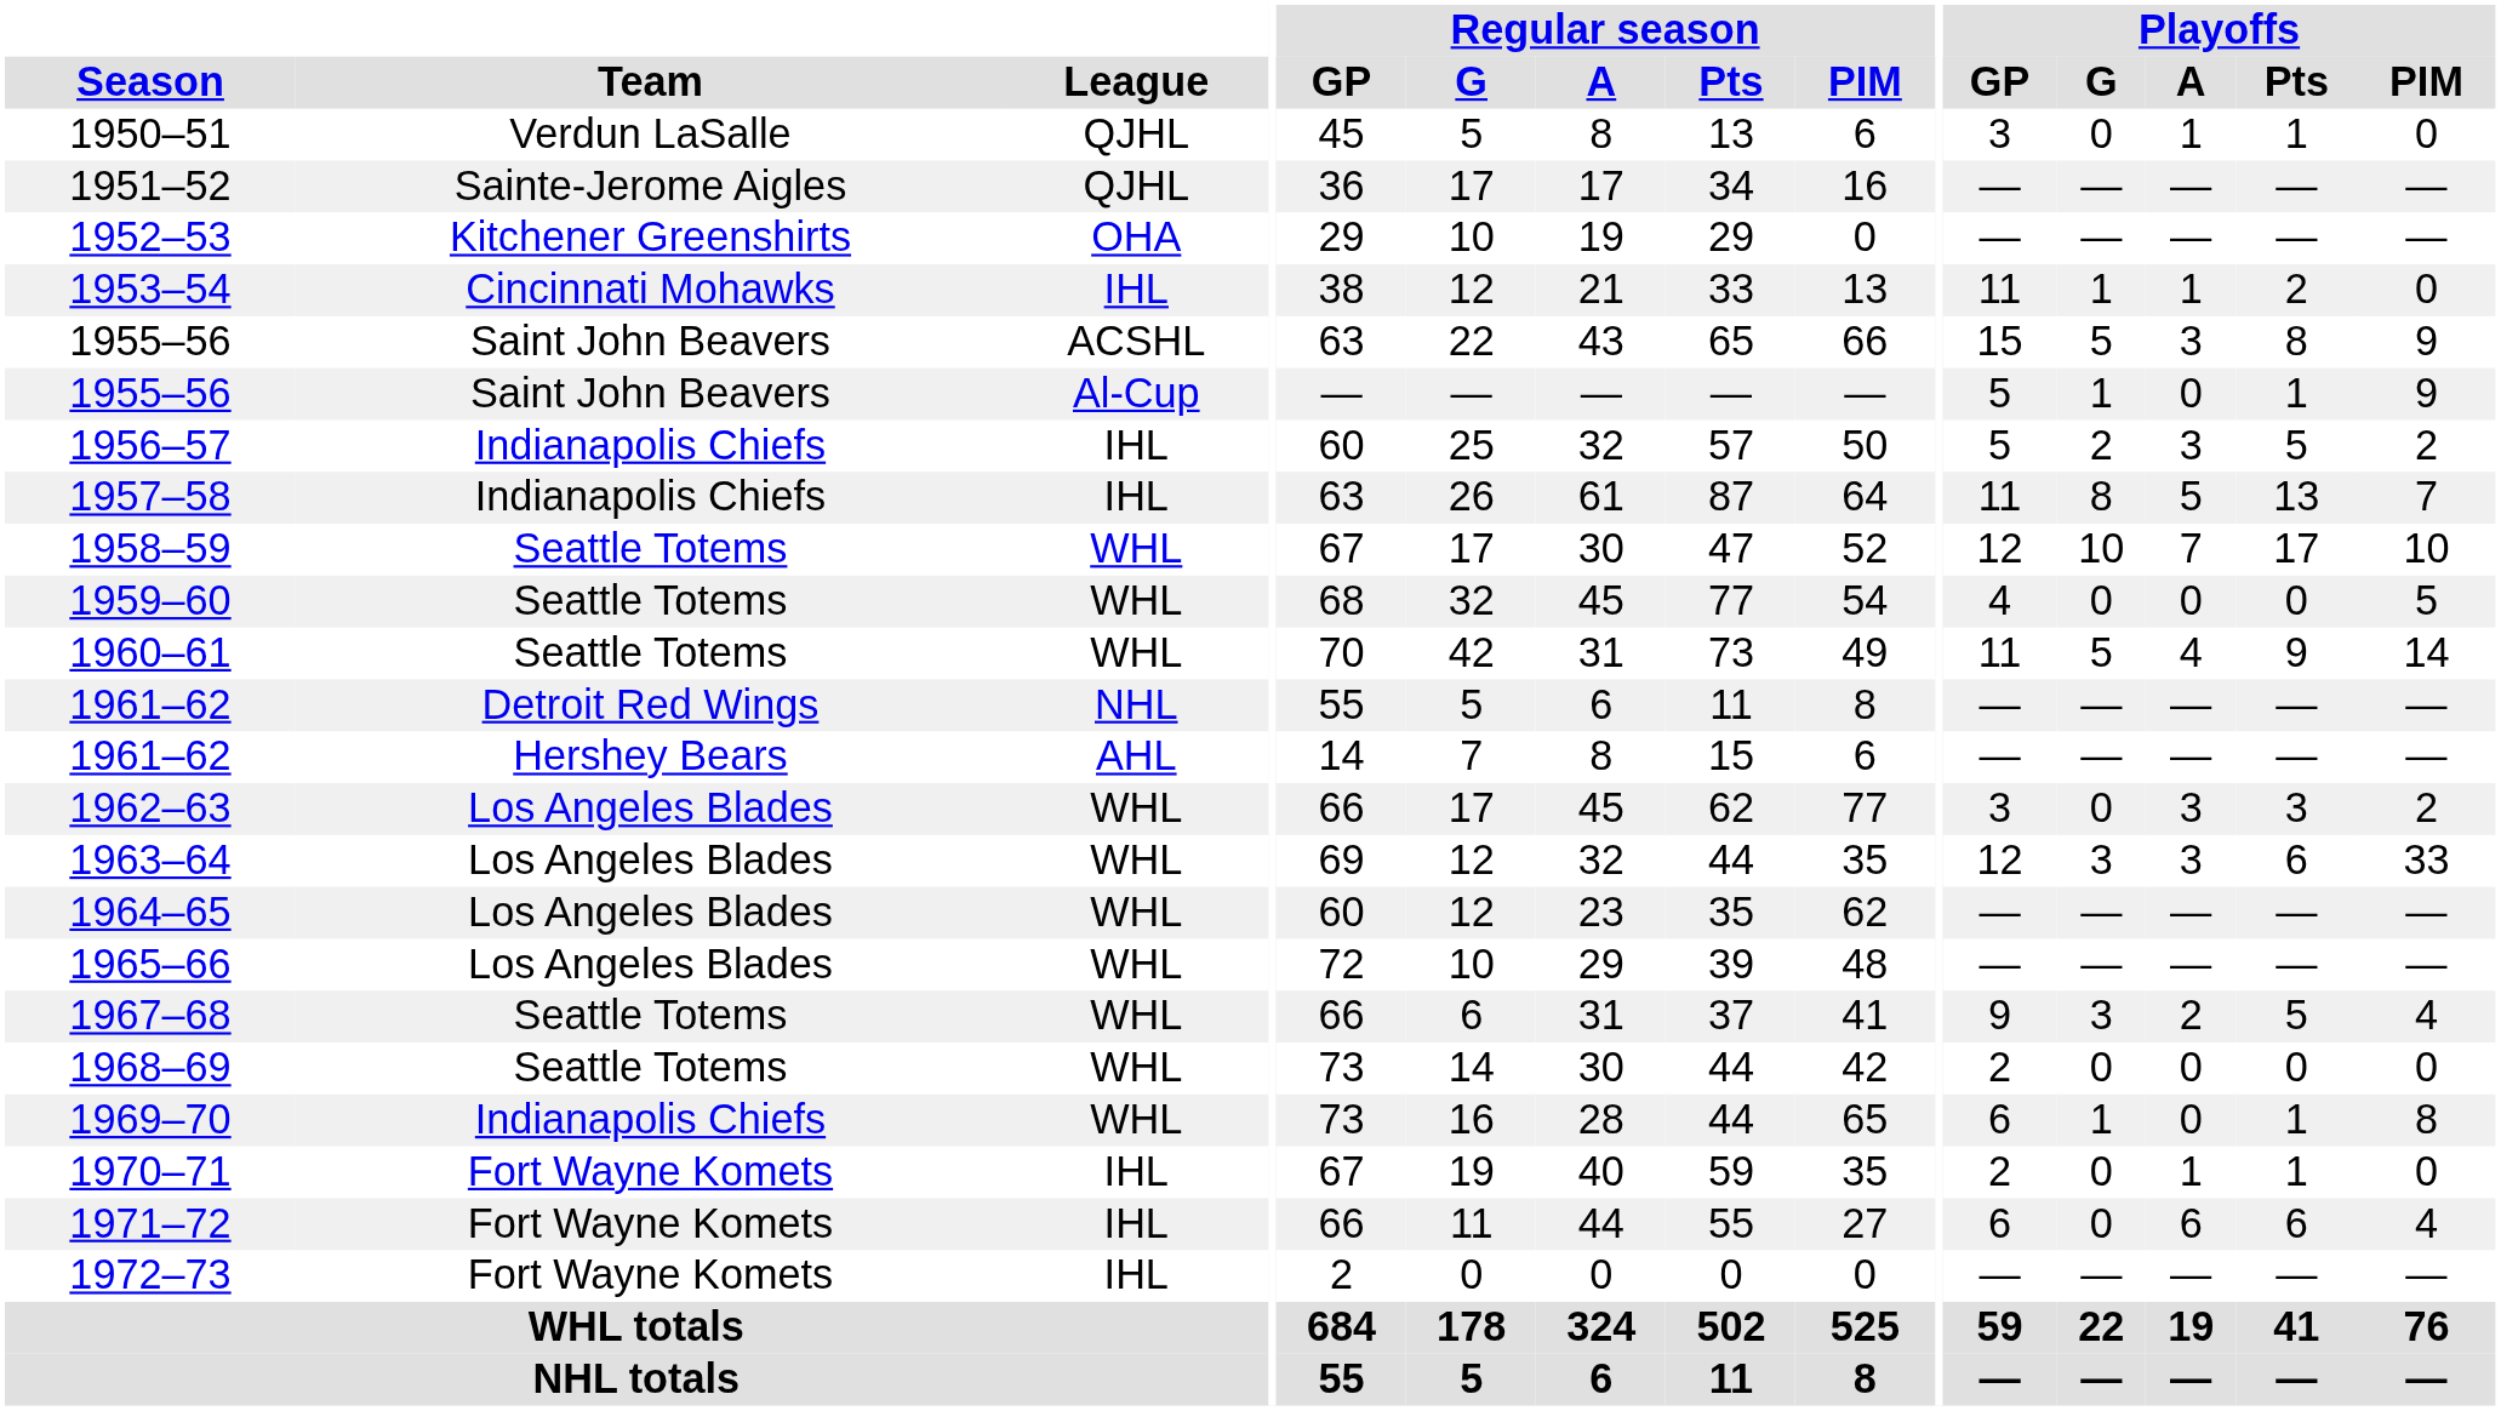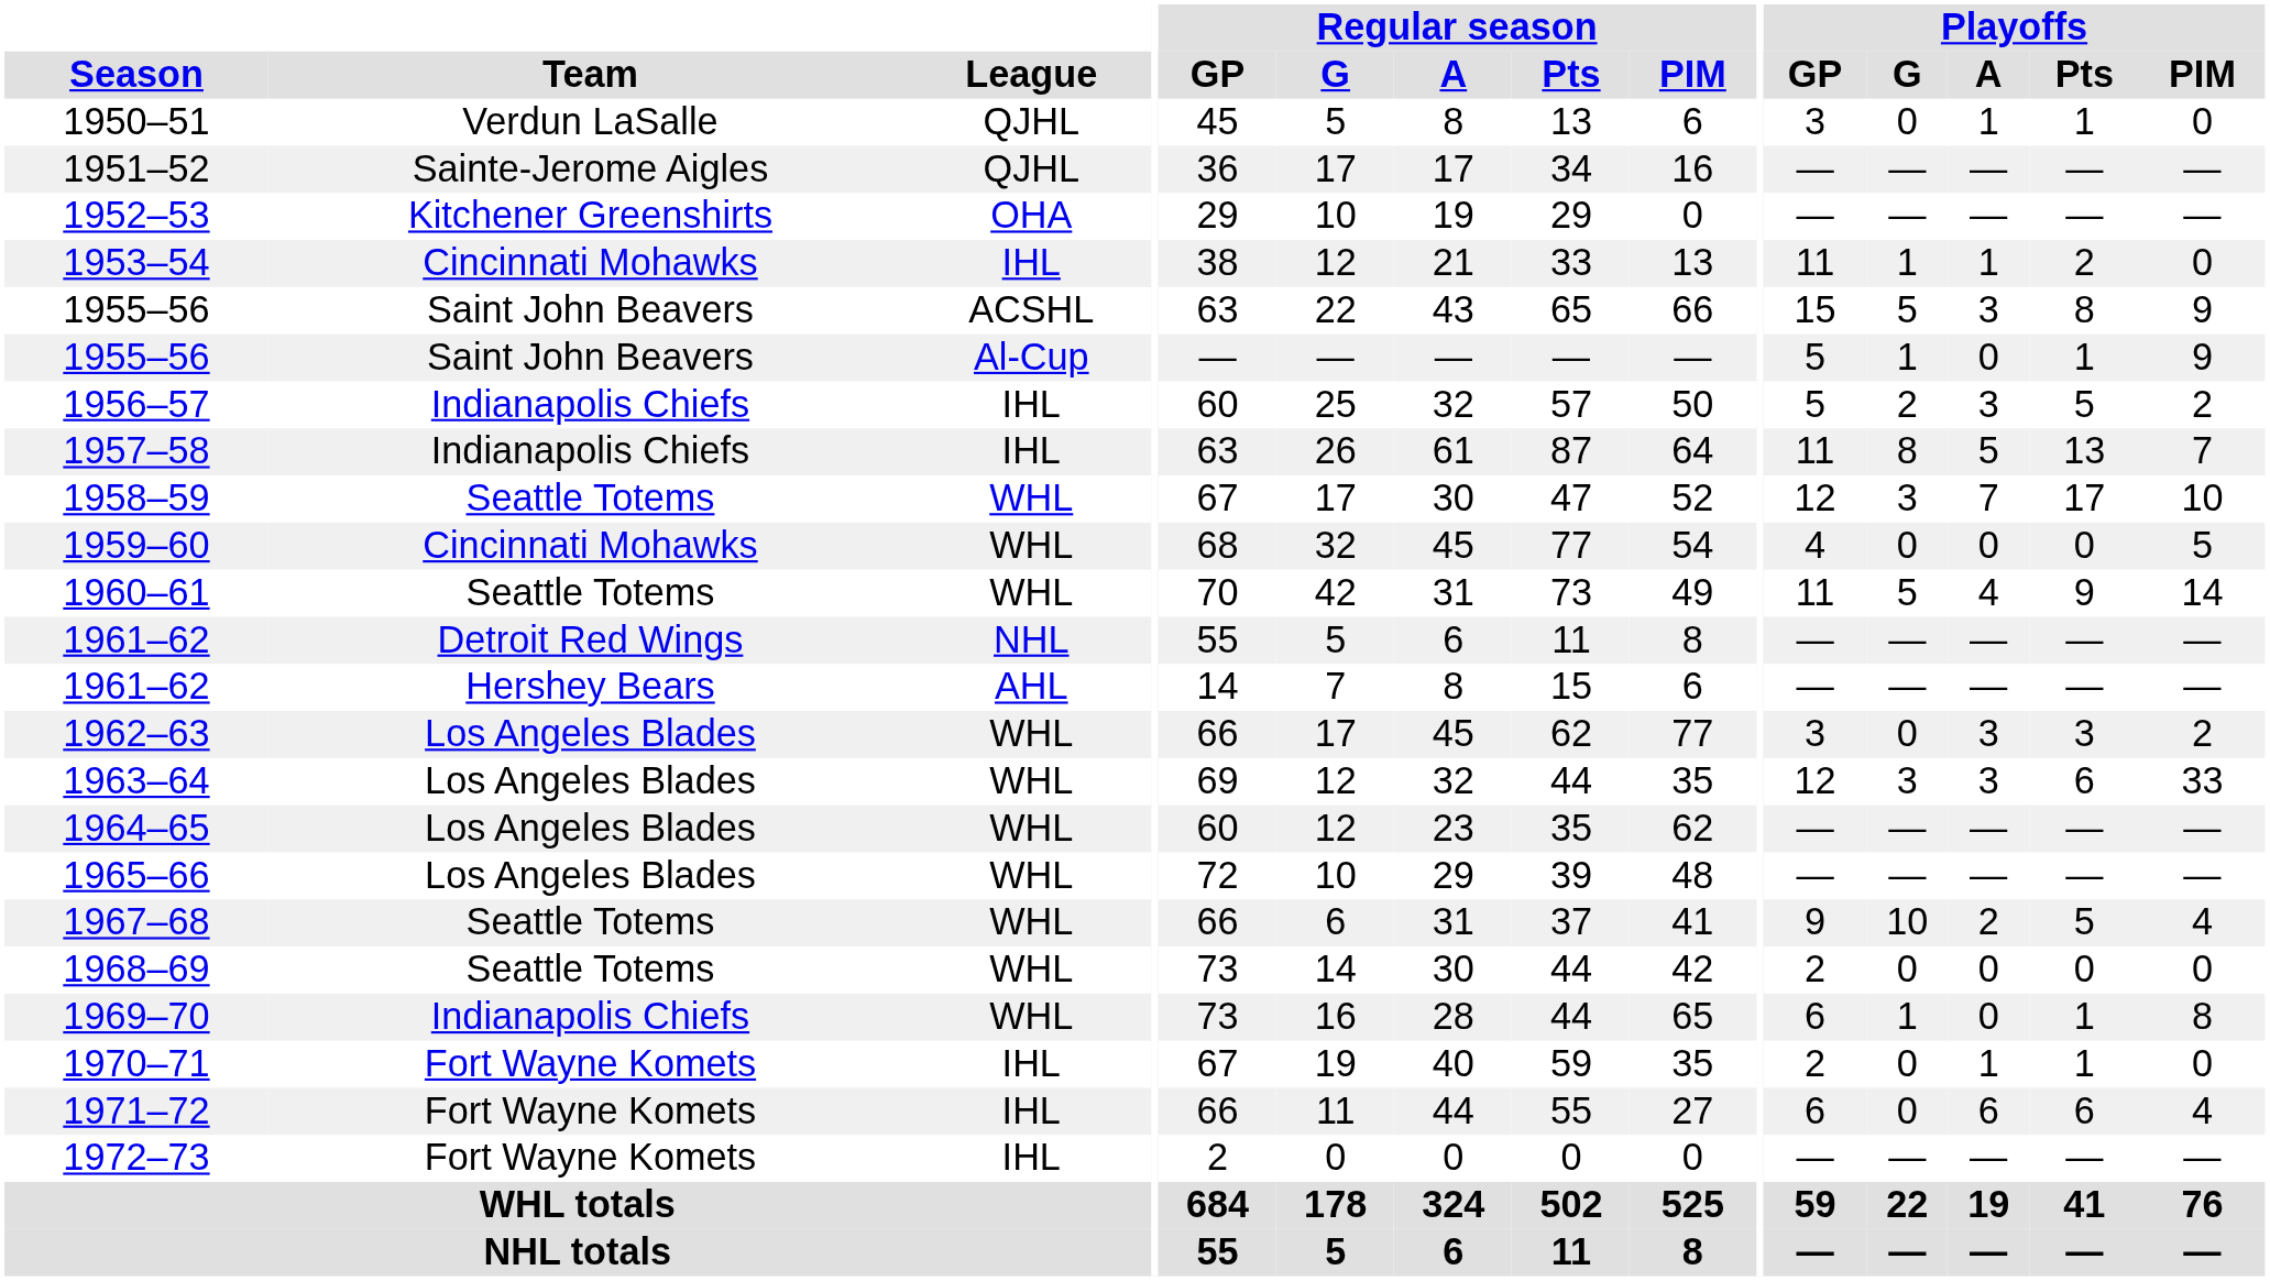 <table border="0" cellpadding="1" cellspacing="0" style="text-align:center; width:60em">
 <tr bgcolor="#e0e0e0">
 <th colspan="3" bgcolor="#ffffff"></th>
 <th rowspan="100" bgcolor="#ffffff"></th>
 <th colspan="5"><a href='#'>Regular season</a></th>
 <th rowspan="100" bgcolor="#ffffff"></th>
 <th colspan="5"><a href='#'>Playoffs</a></th>
 </tr>
 <tr bgcolor="#e0e0e0">
 <th><a href='#'>Season</a></th>
 <th>Team</th>
 <th>League</th>
 <th>GP</th>
 <th><a href='#'>G</a></th>
 <th><a href='#'>A</a></th>
 <th><a href='#'>Pts</a></th>
 <th><a href='#'>PIM</a></th>
 <th>GP</th>
 <th>G</th>
 <th>A</th>
 <th>Pts</th>
 <th>PIM</th>
 </tr>
 <tr>
 <td>1950–51</td>
 <td>Verdun LaSalle</td>
 <td>QJHL</td>
 <td>45</td>
 <td>5</td>
 <td>8</td>
 <td>13</td>
 <td>6</td>
 <td>3</td>
 <td>0</td>
 <td>1</td>
 <td>1</td>
 <td>0</td>
 </tr>
 <tr bgcolor="#f0f0f0">
 <td>1951–52</td>
 <td>Sainte-Jerome Aigles</td>
 <td>QJHL</td>
 <td>36</td>
 <td>17</td>
 <td>17</td>
 <td>34</td>
 <td>16</td>
 <td>—</td>
 <td>—</td>
 <td>—</td>
 <td>—</td>
 <td>—</td>
 </tr>
 <tr>
 <td><a href='#'>1952–53</a></td>
 <td><a href='#'>Kitchener Greenshirts</a></td>
 <td><a href='#'>OHA</a></td>
 <td>29</td>
 <td>10</td>
 <td>19</td>
 <td>29</td>
 <td>0</td>
 <td>—</td>
 <td>—</td>
 <td>—</td>
 <td>—</td>
 <td>—</td>
 </tr>
 <tr bgcolor="#f0f0f0">
 <td><a href='#'>1953–54</a></td>
 <td><a href='#'>Cincinnati Mohawks</a></td>
 <td><a href='#'>IHL</a></td>
 <td>38</td>
 <td>12</td>
 <td>21</td>
 <td>33</td>
 <td>13</td>
 <td>11</td>
 <td>1</td>
 <td>1</td>
 <td>2</td>
 <td>0</td>
 </tr>
 <tr>
 <td>1955–56</td>
 <td>Saint John Beavers</td>
 <td>ACSHL</td>
 <td>63</td>
 <td>22</td>
 <td>43</td>
 <td>65</td>
 <td>66</td>
 <td>15</td>
 <td>5</td>
 <td>3</td>
 <td>8</td>
 <td>9</td>
 </tr>
 <tr bgcolor="#f0f0f0">
 <td><a href='#'>1955–56</a></td>
 <td>Saint John Beavers</td>
 <td><a href='#'>Al-Cup</a></td>
 <td>—</td>
 <td>—</td>
 <td>—</td>
 <td>—</td>
 <td>—</td>
 <td>5</td>
 <td>1</td>
 <td>0</td>
 <td>1</td>
 <td>9</td>
 </tr>
 <tr>
 <td><a href='#'>1956–57</a></td>
 <td><a href='#'>Indianapolis Chiefs</a></td>
 <td>IHL</td>
 <td>60</td>
 <td>25</td>
 <td>32</td>
 <td>57</td>
 <td>50</td>
 <td>5</td>
 <td>2</td>
 <td>3</td>
 <td>5</td>
 <td>2</td>
 </tr>
 <tr bgcolor="#f0f0f0">
 <td><a href='#'>1957–58</a></td>
 <td>Indianapolis Chiefs</td>
 <td>IHL</td>
 <td>63</td>
 <td>26</td>
 <td>61</td>
 <td>87</td>
 <td>64</td>
 <td>11</td>
 <td>8</td>
 <td>5</td>
 <td>13</td>
 <td>7</td>
 </tr>
 <tr>
 <td><a href='#'>1958–59</a></td>
 <td><a href='#'>Seattle Totems</a></td>
 <td><a href='#'>WHL</a></td>
 <td>67</td>
 <td>17</td>
 <td>30</td>
 <td>47</td>
 <td>52</td>
 <td>12</td>
-<td>10</td>
+<td>3</td>
 <td>7</td>
 <td>17</td>
 <td>10</td>
 </tr>
 <tr bgcolor="#f0f0f0">
 <td><a href='#'>1959–60</a></td>
-<td>Seattle Totems</td>
+<td><a href='#'>Cincinnati Mohawks</a></td>
 <td>WHL</td>
 <td>68</td>
 <td>32</td>
 <td>45</td>
 <td>77</td>
 <td>54</td>
 <td>4</td>
 <td>0</td>
 <td>0</td>
 <td>0</td>
 <td>5</td>
 </tr>
 <tr>
 <td><a href='#'>1960–61</a></td>
 <td>Seattle Totems</td>
 <td>WHL</td>
 <td>70</td>
 <td>42</td>
 <td>31</td>
 <td>73</td>
 <td>49</td>
 <td>11</td>
 <td>5</td>
 <td>4</td>
 <td>9</td>
 <td>14</td>
 </tr>
 <tr bgcolor="#f0f0f0">
 <td><a href='#'>1961–62</a></td>
 <td><a href='#'>Detroit Red Wings</a></td>
 <td><a href='#'>NHL</a></td>
 <td>55</td>
 <td>5</td>
 <td>6</td>
 <td>11</td>
 <td>8</td>
 <td>—</td>
 <td>—</td>
 <td>—</td>
 <td>—</td>
 <td>—</td>
 </tr>
 <tr>
 <td><a href='#'>1961–62</a></td>
 <td><a href='#'>Hershey Bears</a></td>
 <td><a href='#'>AHL</a></td>
 <td>14</td>
 <td>7</td>
 <td>8</td>
 <td>15</td>
 <td>6</td>
 <td>—</td>
 <td>—</td>
 <td>—</td>
 <td>—</td>
 <td>—</td>
 </tr>
 <tr bgcolor="#f0f0f0">
 <td><a href='#'>1962–63</a></td>
 <td><a href='#'>Los Angeles Blades</a></td>
 <td>WHL</td>
 <td>66</td>
 <td>17</td>
 <td>45</td>
 <td>62</td>
 <td>77</td>
 <td>3</td>
 <td>0</td>
 <td>3</td>
 <td>3</td>
 <td>2</td>
 </tr>
 <tr>
 <td><a href='#'>1963–64</a></td>
 <td>Los Angeles Blades</td>
 <td>WHL</td>
 <td>69</td>
 <td>12</td>
 <td>32</td>
 <td>44</td>
 <td>35</td>
 <td>12</td>
 <td>3</td>
 <td>3</td>
 <td>6</td>
 <td>33</td>
 </tr>
 <tr bgcolor="#f0f0f0">
 <td><a href='#'>1964–65</a></td>
 <td>Los Angeles Blades</td>
 <td>WHL</td>
 <td>60</td>
 <td>12</td>
 <td>23</td>
 <td>35</td>
 <td>62</td>
 <td>—</td>
 <td>—</td>
 <td>—</td>
 <td>—</td>
 <td>—</td>
 </tr>
 <tr>
 <td><a href='#'>1965–66</a></td>
 <td>Los Angeles Blades</td>
 <td>WHL</td>
 <td>72</td>
 <td>10</td>
 <td>29</td>
 <td>39</td>
 <td>48</td>
 <td>—</td>
 <td>—</td>
 <td>—</td>
 <td>—</td>
 <td>—</td>
 </tr>
 <tr bgcolor="#f0f0f0">
 <td><a href='#'>1967–68</a></td>
 <td>Seattle Totems</td>
 <td>WHL</td>
 <td>66</td>
 <td>6</td>
 <td>31</td>
 <td>37</td>
 <td>41</td>
 <td>9</td>
-<td>3</td>
+<td>10</td>
 <td>2</td>
 <td>5</td>
 <td>4</td>
 </tr>
 <tr>
 <td><a href='#'>1968–69</a></td>
 <td>Seattle Totems</td>
 <td>WHL</td>
 <td>73</td>
 <td>14</td>
 <td>30</td>
 <td>44</td>
 <td>42</td>
 <td>2</td>
 <td>0</td>
 <td>0</td>
 <td>0</td>
 <td>0</td>
 </tr>
 <tr bgcolor="#f0f0f0">
 <td><a href='#'>1969–70</a></td>
 <td><a href='#'>Indianapolis Chiefs</a></td>
 <td>WHL</td>
 <td>73</td>
 <td>16</td>
 <td>28</td>
 <td>44</td>
 <td>65</td>
 <td>6</td>
 <td>1</td>
 <td>0</td>
 <td>1</td>
 <td>8</td>
 </tr>
 <tr>
 <td><a href='#'>1970–71</a></td>
 <td><a href='#'>Fort Wayne Komets</a></td>
 <td>IHL</td>
 <td>67</td>
 <td>19</td>
 <td>40</td>
 <td>59</td>
 <td>35</td>
 <td>2</td>
 <td>0</td>
 <td>1</td>
 <td>1</td>
 <td>0</td>
 </tr>
 <tr bgcolor="#f0f0f0">
 <td><a href='#'>1971–72</a></td>
 <td>Fort Wayne Komets</td>
 <td>IHL</td>
 <td>66</td>
 <td>11</td>
 <td>44</td>
 <td>55</td>
 <td>27</td>
 <td>6</td>
 <td>0</td>
 <td>6</td>
 <td>6</td>
 <td>4</td>
 </tr>
 <tr>
 <td><a href='#'>1972–73</a></td>
 <td>Fort Wayne Komets</td>
 <td>IHL</td>
 <td>2</td>
 <td>0</td>
 <td>0</td>
 <td>0</td>
 <td>0</td>
 <td>—</td>
 <td>—</td>
 <td>—</td>
 <td>—</td>
 <td>—</td>
 </tr>
 <tr bgcolor="#e0e0e0">
 <th colspan="3">WHL totals</th>
 <th>684</th>
 <th>178</th>
 <th>324</th>
 <th>502</th>
 <th>525</th>
 <th>59</th>
 <th>22</th>
 <th>19</th>
 <th>41</th>
 <th>76</th>
 </tr>
 <tr bgcolor="#e0e0e0">
 <th colspan="3">NHL totals</th>
 <th>55</th>
 <th>5</th>
 <th>6</th>
 <th>11</th>
 <th>8</th>
 <th>—</th>
 <th>—</th>
 <th>—</th>
 <th>—</th>
 <th>—</th>
 </tr>
 </table>
